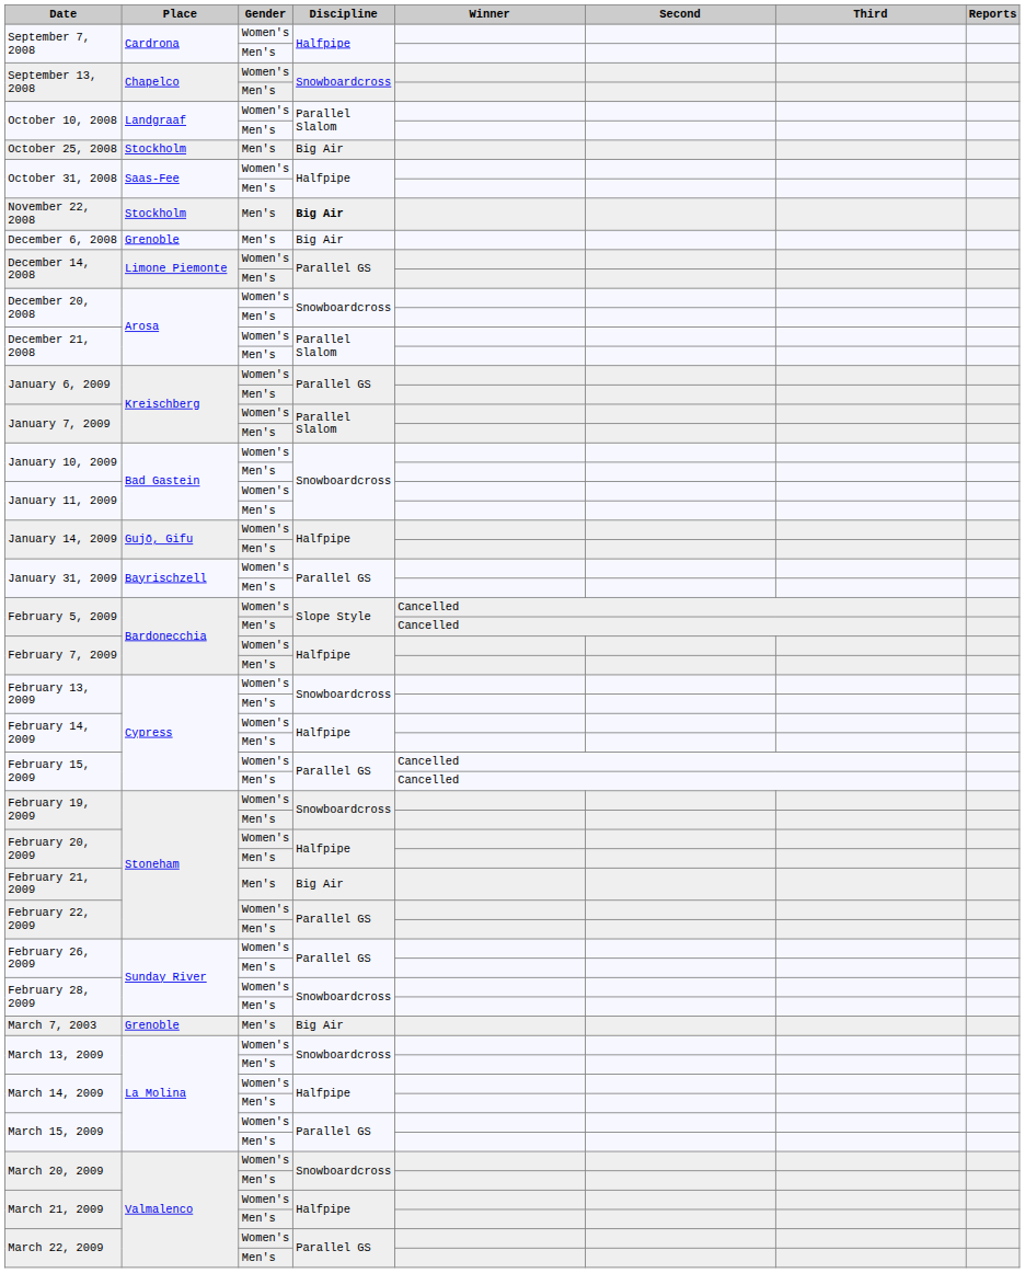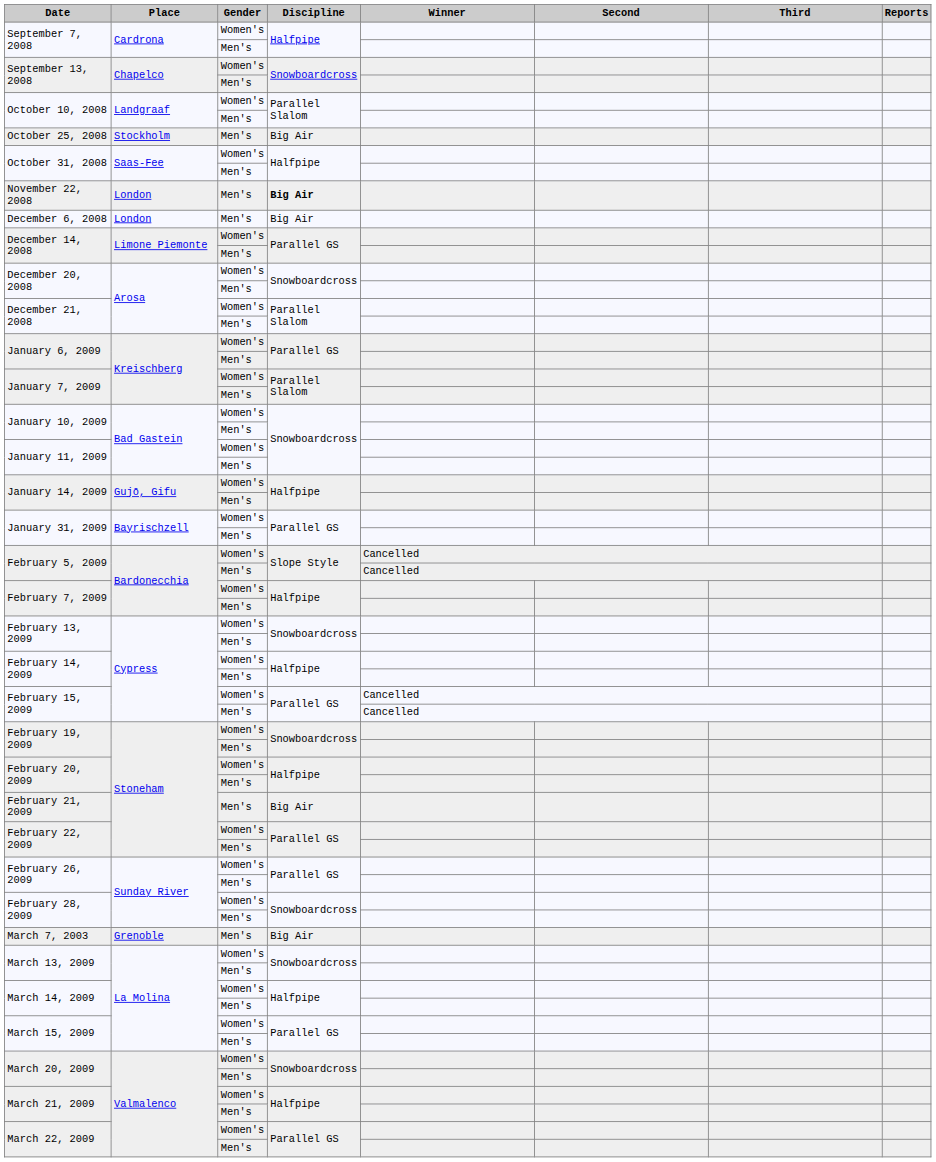 <table bgcolor="#f7f8ff" cellpadding="3" cellspacing="0" border="1" style="font-size: 95%; border: gray solid 1px; border-collapse: collapse;">
 <tr bgcolor="#CCCCCC">
 <td align="center" width="120"><strong>Date</strong></td>
 <td align="center" width="120"><strong>Place</strong></td>
 <td align="center" width="50"><strong>Gender</strong></td>
 <td align="center" width="50"><strong>Discipline</strong></td>
 <td align="center" width="200"><strong>Winner</strong></td>
 <td align="center" width="200"><strong>Second</strong></td>
 <td align="center" width="200"><strong>Third</strong></td>
 <td align="center"><strong>Reports</strong></td>
 </tr>
 <tr align="left">
 <td rowspan="2">September 7, 2008</td>
 <td rowspan="2"> <a href='#'>Cardrona</a></td>
 <td>Women's</td>
 <td rowspan="2"><a href='#'>Halfpipe</a></td>
 <td><strong></strong></td>
 <td></td>
 <td></td>
 <td></td>
 </tr>
 <tr align="left">
 <td>Men's</td>
 <td><strong></strong></td>
 <td></td>
 <td></td>
 <td></td>
 </tr>
 <tr align="left" bgcolor="#EFEFEF">
 <td rowspan="2">September 13, 2008</td>
 <td rowspan="2"> <a href='#'>Chapelco</a></td>
 <td>Women's</td>
 <td rowspan="2"><a href='#'>Snowboardcross</a></td>
 <td><strong></strong></td>
 <td></td>
 <td></td>
 <td></td>
 </tr>
 <tr align="left"  bgcolor="#EFEFEF">
 <td>Men's</td>
 <td><strong></strong></td>
 <td></td>
 <td></td>
 <td></td>
 </tr>
 <tr align="left">
 <td rowspan="2">October 10, 2008</td>
 <td rowspan="2"> <a href='#'>Landgraaf</a></td>
 <td>Women's</td>
 <td rowspan="2">Parallel Slalom</td>
 <td><strong></strong></td>
 <td></td>
 <td></td>
 <td></td>
 </tr>
 <tr align="left">
 <td>Men's</td>
 <td><strong></strong></td>
 <td></td>
 <td></td>
 <td></td>
 </tr>
 <tr align="left"  bgcolor="#EFEFEF">
 <td>October 25, 2008</td>
 <td> <a href='#'>Stockholm</a></td>
 <td>Men's</td>
 <td>Big Air</td>
 <td><strong></strong></td>
 <td></td>
 <td></td>
 <td></td>
 </tr>
 <tr align="left">
 <td rowspan="2">October 31, 2008</td>
 <td rowspan="2"> <a href='#'>Saas-Fee</a></td>
 <td>Women's</td>
 <td rowspan="2">Halfpipe</td>
 <td><strong></strong></td>
 <td></td>
 <td></td>
 <td></td>
 </tr>
 <tr align="left">
 <td>Men's</td>
 <td><strong></strong></td>
 <td></td>
 <td></td>
 <td></td>
 </tr>
 <tr align="left"  bgcolor="#EFEFEF">
 <td>November 22, 2008</td>
-<td> <a href='#'>Stockholm</a></td>
+<td> <a href='#'>London</a></td>
 <td>Men's</td>
 <td><strong>Big Air</strong></td>
 <td><strong></strong></td>
 <td></td>
 <td></td>
 <td></td>
 </tr>
 <tr align="left">
 <td>December 6, 2008</td>
-<td> <a href='#'>Grenoble</a></td>
+<td> <a href='#'>London</a></td>
 <td>Men's</td>
 <td>Big Air</td>
 <td><strong></strong></td>
 <td></td>
 <td></td>
 <td></td>
 </tr>
 <tr align="left"  bgcolor="#EFEFEF">
 <td rowspan="2">December 14, 2008</td>
 <td rowspan="2"> <a href='#'>Limone Piemonte</a></td>
 <td>Women's</td>
 <td rowspan="2">Parallel GS</td>
 <td><strong></strong></td>
 <td></td>
 <td></td>
 <td></td>
 </tr>
 <tr align="left"  bgcolor="#EFEFEF">
 <td>Men's</td>
 <td><strong></strong></td>
 <td></td>
 <td></td>
 <td></td>
 </tr>
 <tr align="left">
 <td rowspan="2">December 20, 2008</td>
 <td rowspan="4"> <a href='#'>Arosa</a></td>
 <td>Women's</td>
 <td rowspan="2">Snowboardcross</td>
 <td><strong></strong></td>
 <td></td>
 <td></td>
 <td></td>
 </tr>
 <tr align="left">
 <td>Men's</td>
 <td><strong></strong></td>
 <td></td>
 <td></td>
 <td></td>
 </tr>
 <tr align="left">
 <td rowspan="2">December 21, 2008</td>
 <td>Women's</td>
 <td rowspan="2">Parallel Slalom</td>
 <td><strong></strong></td>
 <td></td>
 <td></td>
 <td></td>
 </tr>
 <tr align="left">
 <td>Men's</td>
 <td><strong></strong></td>
 <td></td>
 <td></td>
 <td></td>
 </tr>
 <tr align="left"  bgcolor="#EFEFEF">
 <td rowspan="2">January 6, 2009</td>
 <td rowspan="4"> <a href='#'>Kreischberg</a></td>
 <td>Women's</td>
 <td rowspan="2">Parallel GS</td>
 <td><strong></strong></td>
 <td></td>
 <td></td>
 <td></td>
 </tr>
 <tr align="left"  bgcolor="#EFEFEF">
 <td>Men's</td>
 <td><strong></strong></td>
 <td></td>
 <td></td>
 <td></td>
 </tr>
 <tr align="left"  bgcolor="#EFEFEF">
 <td rowspan="2">January 7, 2009</td>
 <td>Women's</td>
 <td rowspan="2">Parallel Slalom</td>
 <td><strong></strong></td>
 <td></td>
 <td></td>
 <td></td>
 </tr>
 <tr align="left"  bgcolor="#EFEFEF">
 <td>Men's</td>
 <td><strong></strong></td>
 <td></td>
 <td></td>
 <td></td>
 </tr>
 <tr align="left">
 <td rowspan="2">January 10, 2009</td>
 <td rowspan="4"> <a href='#'>Bad Gastein</a></td>
 <td>Women's</td>
 <td rowspan="4">Snowboardcross</td>
 <td><strong></strong></td>
 <td></td>
 <td></td>
 <td></td>
 </tr>
 <tr align="left">
 <td>Men's</td>
 <td><strong></strong></td>
 <td></td>
 <td></td>
 <td></td>
 </tr>
 <tr align="left">
 <td rowspan="2">January 11, 2009</td>
 <td>Women's</td>
 <td><strong></strong></td>
 <td></td>
 <td></td>
 <td></td>
 </tr>
 <tr align="left">
 <td>Men's</td>
 <td><strong></strong></td>
 <td></td>
 <td></td>
 <td></td>
 </tr>
 <tr align="left" bgcolor="#EFEFEF">
 <td rowspan="2">January 14, 2009</td>
 <td rowspan="2"> <a href='#'>Gujō, Gifu</a></td>
 <td>Women's</td>
 <td rowspan="2">Halfpipe</td>
 <td><strong></strong></td>
 <td></td>
 <td></td>
 <td></td>
 </tr>
 <tr align="left" bgcolor="#EFEFEF">
 <td>Men's</td>
 <td><strong></strong></td>
 <td></td>
 <td></td>
 <td></td>
 </tr>
 <tr align="left">
 <td rowspan="2">January 31, 2009</td>
 <td rowspan="2"> <a href='#'>Bayrischzell</a></td>
 <td>Women's</td>
 <td rowspan="2">Parallel GS</td>
 <td><strong></strong></td>
 <td></td>
 <td></td>
 <td></td>
 </tr>
 <tr align="left">
 <td>Men's</td>
 <td><strong></strong></td>
 <td></td>
 <td></td>
 <td></td>
 </tr>
 <tr align="left" bgcolor="#EFEFEF">
 <td rowspan="2">February 5, 2009</td>
 <td rowspan="4"> <a href='#'>Bardonecchia</a></td>
 <td>Women's</td>
 <td rowspan="2">Slope Style</td>
 <td colspan=3>Cancelled</td>
 <td></td>
 </tr>
 <tr align="left" bgcolor="#EFEFEF">
 <td>Men's</td>
 <td colspan=3>Cancelled</td>
 <td></td>
 </tr>
 <tr align="left"  bgcolor="#EFEFEF">
 <td rowspan="2">February 7, 2009</td>
 <td>Women's</td>
 <td rowspan="2">Halfpipe</td>
 <td><strong></strong></td>
 <td></td>
 <td></td>
 <td></td>
 </tr>
 <tr align="left"  bgcolor="#EFEFEF">
 <td>Men's</td>
 <td><strong></strong></td>
 <td></td>
 <td></td>
 <td></td>
 </tr>
 <tr align="left">
 <td rowspan="2">February 13, 2009</td>
 <td rowspan="6"> <a href='#'>Cypress</a></td>
 <td>Women's</td>
 <td rowspan="2">Snowboardcross</td>
 <td><strong></strong></td>
 <td></td>
 <td></td>
 <td></td>
 </tr>
 <tr align="left">
 <td>Men's</td>
 <td><strong></strong></td>
 <td></td>
 <td></td>
 <td></td>
 </tr>
 <tr align="left">
 <td rowspan="2">February 14, 2009</td>
 <td>Women's</td>
 <td rowspan="2">Halfpipe</td>
 <td><strong></strong></td>
 <td></td>
 <td></td>
 <td></td>
 </tr>
 <tr align="left">
 <td>Men's</td>
 <td><strong></strong></td>
 <td></td>
 <td></td>
 <td></td>
 </tr>
 <tr align="left">
 <td rowspan="2">February 15, 2009</td>
 <td>Women's</td>
 <td rowspan="2">Parallel GS</td>
 <td colspan=3>Cancelled</td>
 <td></td>
 </tr>
 <tr align="left">
 <td>Men's</td>
 <td colspan=3>Cancelled</td>
 <td></td>
 </tr>
 <tr align="left"  bgcolor="#EFEFEF">
 <td rowspan="2">February 19, 2009</td>
 <td rowspan="7"> <a href='#'>Stoneham</a></td>
 <td>Women's</td>
 <td rowspan="2">Snowboardcross</td>
 <td><strong></strong></td>
 <td></td>
 <td></td>
 <td></td>
 </tr>
 <tr align="left"  bgcolor="#EFEFEF">
 <td>Men's</td>
 <td><strong></strong></td>
 <td></td>
 <td></td>
 <td></td>
 </tr>
 <tr align="left" bgcolor="#EFEFEF">
 <td rowspan="2">February 20, 2009</td>
 <td>Women's</td>
 <td rowspan="2">Halfpipe</td>
 <td><strong></strong></td>
 <td></td>
 <td></td>
 <td></td>
 </tr>
 <tr align="left" bgcolor="#EFEFEF">
 <td>Men's</td>
 <td><strong></strong></td>
 <td></td>
 <td></td>
 <td></td>
 </tr>
 <tr align="left" bgcolor="#EFEFEF">
 <td>February 21, 2009</td>
 <td>Men's</td>
 <td>Big Air</td>
 <td><strong></strong></td>
 <td></td>
 <td></td>
 <td></td>
 </tr>
 <tr align="left" bgcolor="#EFEFEF">
 <td rowspan="2">February 22, 2009</td>
 <td>Women's</td>
 <td rowspan="2">Parallel GS</td>
 <td><strong></strong></td>
 <td></td>
 <td></td>
 <td></td>
 </tr>
 <tr align="left" bgcolor="#EFEFEF">
 <td>Men's</td>
 <td><strong></strong></td>
 <td></td>
 <td></td>
 <td></td>
 </tr>
 <tr align="left">
 <td rowspan="2">February 26, 2009</td>
 <td rowspan="4"> <a href='#'>Sunday River</a></td>
 <td>Women's</td>
 <td rowspan="2">Parallel GS</td>
 <td><strong></strong></td>
 <td></td>
 <td></td>
 <td></td>
 </tr>
 <tr align="left">
 <td>Men's</td>
 <td><strong></strong></td>
 <td></td>
 <td></td>
 <td></td>
 </tr>
 <tr align="left">
 <td rowspan="2">February 28, 2009</td>
 <td>Women's</td>
 <td rowspan="2">Snowboardcross</td>
 <td><strong></strong></td>
 <td></td>
 <td></td>
 <td></td>
 </tr>
 <tr align="left">
 <td>Men's</td>
 <td><strong></strong></td>
 <td></td>
 <td></td>
 <td></td>
 </tr>
 <tr align="left"  bgcolor="#EFEFEF">
 <td>March 7, 2003</td>
 <td> <a href='#'>Grenoble</a></td>
 <td>Men's</td>
 <td>Big Air</td>
 <td><strong></strong></td>
 <td></td>
 <td></td>
 <td></td>
 </tr>
 <tr align="left">
 <td rowspan="2">March 13, 2009</td>
 <td rowspan="6"> <a href='#'>La Molina</a></td>
 <td>Women's</td>
 <td rowspan="2">Snowboardcross</td>
 <td><strong></strong></td>
 <td></td>
 <td></td>
 <td></td>
 </tr>
 <tr align="left">
 <td>Men's</td>
 <td><strong></strong></td>
 <td></td>
 <td></td>
 <td></td>
 </tr>
 <tr align="left">
 <td rowspan="2">March 14, 2009</td>
 <td>Women's</td>
 <td rowspan="2">Halfpipe</td>
 <td><strong></strong></td>
 <td></td>
 <td></td>
 <td></td>
 </tr>
 <tr align="left">
 <td>Men's</td>
 <td><strong></strong></td>
 <td></td>
 <td></td>
 <td></td>
 </tr>
 <tr align="left">
 <td rowspan="2">March 15, 2009</td>
 <td>Women's</td>
 <td rowspan="2">Parallel GS</td>
 <td><strong></strong></td>
 <td></td>
 <td></td>
 <td></td>
 </tr>
 <tr align="left">
 <td>Men's</td>
 <td><strong></strong></td>
 <td></td>
 <td></td>
 <td></td>
 </tr>
 <tr align="left"  bgcolor="#EFEFEF">
 <td rowspan="2">March 20, 2009</td>
 <td rowspan="6"> <a href='#'>Valmalenco</a></td>
 <td>Women's</td>
 <td rowspan="2">Snowboardcross</td>
 <td><strong></strong></td>
 <td></td>
 <td></td>
 <td></td>
 </tr>
 <tr align="left"  bgcolor="#EFEFEF">
 <td>Men's</td>
 <td><strong></strong></td>
 <td></td>
 <td></td>
 <td></td>
 </tr>
 <tr align="left" bgcolor="#EFEFEF">
 <td rowspan="2">March 21, 2009</td>
 <td>Women's</td>
 <td rowspan="2">Halfpipe</td>
 <td><strong></strong></td>
 <td></td>
 <td></td>
 <td></td>
 </tr>
 <tr align="left" bgcolor="#EFEFEF">
 <td>Men's</td>
 <td><strong></strong></td>
 <td></td>
 <td></td>
 <td></td>
 </tr>
 <tr align="left" bgcolor="#EFEFEF">
 <td rowspan="2">March 22, 2009</td>
 <td>Women's</td>
 <td rowspan="2">Parallel GS</td>
 <td><strong></strong></td>
 <td></td>
 <td></td>
 <td></td>
 </tr>
 <tr align="left" bgcolor="#EFEFEF">
 <td>Men's</td>
 <td><strong></strong></td>
 <td></td>
 <td></td>
 <td></td>
 </tr>
 </table>
